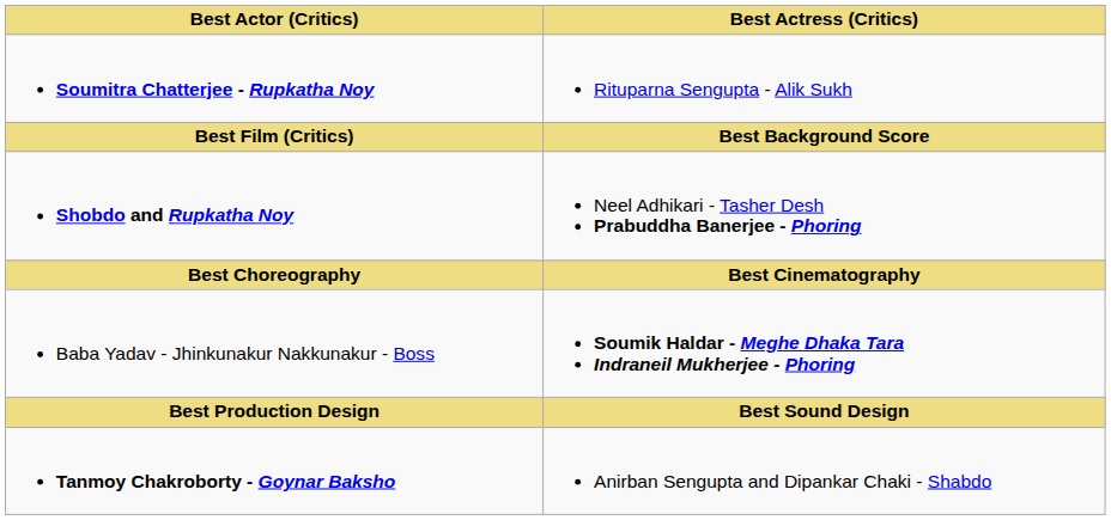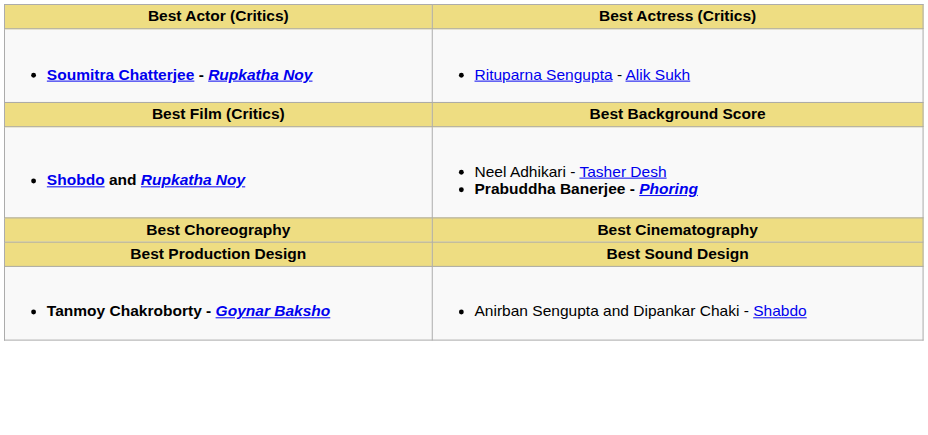 <table class="wikitable" width="75%" |>
 <tr>
 <th ! style="background:#eedd82; text-align:center;">Best Actor (Critics)</th>
 <th ! style="background:#eedd82; text-align:center;">Best Actress (Critics)</th>
 </tr>
 <tr>
 <td><br><ul><li><strong><a href='#'>Soumitra Chatterjee</a> - <em><a href='#'>Rupkatha Noy</a><strong><em></li></ul></td>
 <td><br><ul><li></strong><a href='#'>Rituparna Sengupta</a> - </em><a href='#'>Alik Sukh</a></em></strong></li></ul></td>
 </tr>
 <tr>
 <th ! style="background:#eedd82; text-align:center;">Best Film (Critics)</th>
 <th ! style="background:#eedd82; text-align:center;">Best Background Score</th>
 </tr>
 <tr>
 <td><br><ul><li><strong><a href='#'>Shobdo</a> and <em><a href='#'>Rupkatha Noy</a><strong><em></li></ul></td>
 <td><br><ul><li></strong>Neel Adhikari - </em><a href='#'>Tasher Desh</a></em></strong></li><li><strong>Prabuddha Banerjee - <em><a href='#'>Phoring</a><strong><em></li></ul></td>
 </tr>
 <tr>
 <th ! style="background:#eedd82; text-align:center;">Best Choreography</th>
 <th ! style="background:#eedd82; text-align:center;">Best Cinematography</th>
 </tr>
 <tr>
-<td><br><ul><li></strong>Baba Yadav - Jhinkunakur Nakkunakur - </em><a href='#'>Boss</a></em></strong></li></ul></td>
-<td><br><ul><li><strong>Soumik Haldar - <em><a href='#'>Meghe Dhaka Tara</a><strong><em></li><li></strong>Indraneil Mukherjee - </em><a href='#'>Phoring</a></em></strong></li></ul></td>
-</tr>
-<tr>
 <th ! style="background:#eedd82; text-align:center;">Best Production Design</th>
 <th ! style="background:#eedd82; text-align:center;">Best Sound Design</th>
 </tr>
 <tr>
 <td><br><ul><li><strong>Tanmoy Chakroborty - <em><a href='#'>Goynar Baksho</a><strong><em></li></ul></td>
 <td><br><ul><li></strong>Anirban Sengupta and Dipankar Chaki - </em><a href='#'>Shabdo</a></em></strong></li></ul></td>
 </tr>
 </table>
